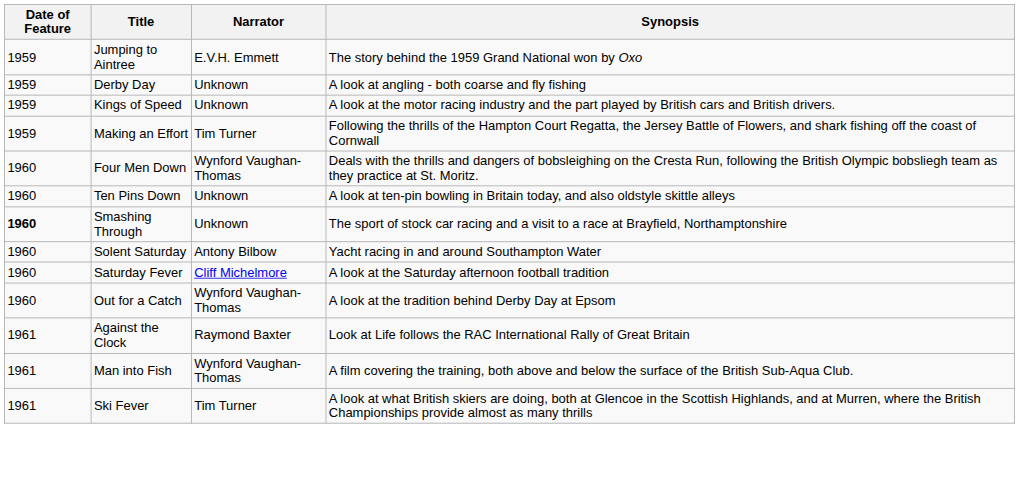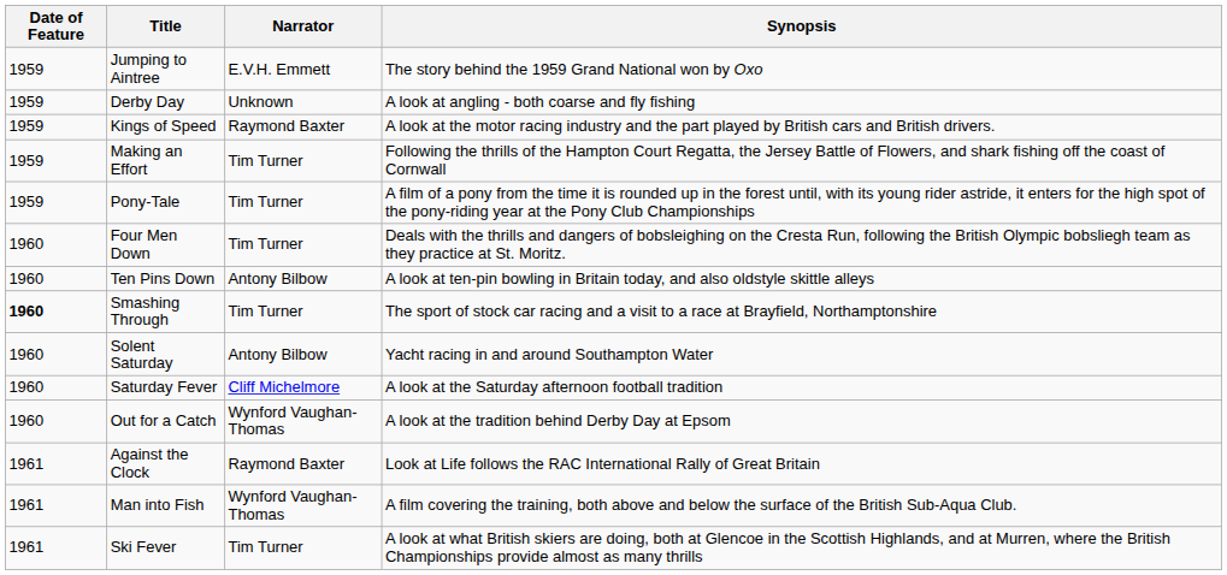 <table class="wikitable">
 <tr>
 <th>Date of Feature</th>
 <th>Title</th>
 <th>Narrator</th>
 <th>Synopsis</th>
 </tr>
 <tr>
 <td>1959</td>
 <td>Jumping to Aintree</td>
 <td>E.V.H. Emmett</td>
 <td>The story behind the 1959 Grand National won by <em>Oxo</em></td>
 </tr>
 <tr>
 <td>1959</td>
 <td>Derby Day</td>
 <td>Unknown</td>
 <td>A look at angling - both coarse and fly fishing</td>
 </tr>
 <tr>
 <td>1959</td>
 <td>Kings of Speed</td>
-<td>Unknown</td>
+<td>Raymond Baxter</td>
 <td>A look at the motor racing industry and the part played by British cars and British drivers.</td>
 </tr>
 <tr>
 <td>1959</td>
 <td>Making an Effort</td>
 <td>Tim Turner</td>
 <td>Following the thrills of the Hampton Court Regatta, the Jersey Battle of Flowers, and shark fishing off the coast of Cornwall</td>
 </tr>
 <tr>
+<td>1959</td>
+<td>Pony-Tale</td>
+<td>Tim Turner</td>
+<td>A film of a pony from the time it is rounded up in the forest until, with its young rider astride, it enters for the high spot of the pony-riding year at the Pony Club Championships</td>
+</tr>
+<tr>
 <td>1960</td>
 <td>Four Men Down</td>
-<td>Wynford Vaughan-Thomas</td>
+<td>Tim Turner</td>
 <td>Deals with the thrills and dangers of bobsleighing on the Cresta Run, following the British Olympic bobsliegh team as they practice at St. Moritz.</td>
 </tr>
 <tr>
 <td>1960</td>
 <td>Ten Pins Down</td>
-<td>Unknown</td>
+<td>Antony Bilbow</td>
 <td>A look at ten-pin bowling in Britain today, and also oldstyle skittle alleys</td>
 </tr>
 <tr>
 <td><strong>1960</strong></td>
 <td>Smashing Through</td>
-<td>Unknown</td>
+<td>Tim Turner</td>
 <td>The sport of stock car racing and a visit to a race at Brayfield, Northamptonshire</td>
 </tr>
 <tr>
 <td>1960</td>
 <td>Solent Saturday</td>
 <td>Antony Bilbow</td>
 <td>Yacht racing in and around Southampton Water</td>
 </tr>
 <tr>
 <td>1960</td>
 <td>Saturday Fever</td>
 <td><a href='#'>Cliff Michelmore</a></td>
 <td>A look at the Saturday afternoon football tradition</td>
 </tr>
 <tr>
 <td>1960</td>
 <td>Out for a Catch</td>
 <td>Wynford Vaughan-Thomas</td>
 <td>A look at the tradition behind Derby Day at Epsom</td>
 </tr>
 <tr>
 <td>1961</td>
 <td>Against the Clock</td>
 <td>Raymond Baxter</td>
 <td>Look at Life follows the RAC International Rally of Great Britain</td>
 </tr>
 <tr>
 <td>1961</td>
 <td>Man into Fish</td>
 <td>Wynford Vaughan-Thomas</td>
 <td>A film covering the training, both above and below the surface of the British Sub-Aqua Club.</td>
 </tr>
 <tr>
 <td>1961</td>
 <td>Ski Fever</td>
 <td>Tim Turner</td>
 <td>A look at what British skiers are doing, both at Glencoe in the Scottish Highlands, and at Murren, where the British Championships provide almost as many thrills</td>
 </tr>
 </table>
